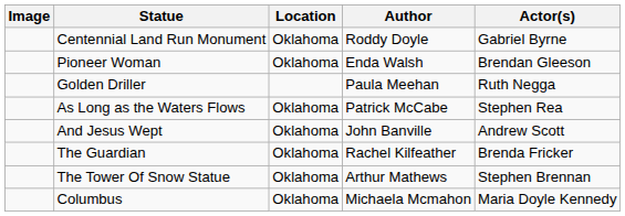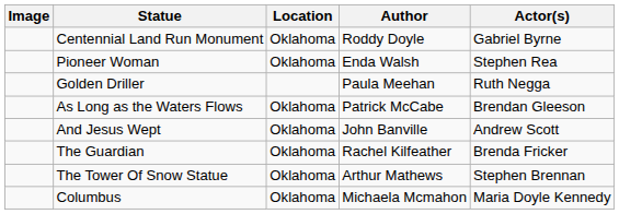 <table class="wikitable">
 <tr>
 <th>Image</th>
 <th>Statue</th>
 <th>Location</th>
 <th>Author</th>
 <th>Actor(s)</th>
 </tr>
 <tr>
 <td></td>
 <td>Centennial Land Run Monument</td>
 <td>Oklahoma</td>
 <td>Roddy Doyle</td>
 <td>Gabriel Byrne</td>
 </tr>
 <tr>
 <td></td>
 <td>Pioneer Woman</td>
 <td>Oklahoma</td>
 <td>Enda Walsh</td>
-<td>Brendan Gleeson</td>
+<td>Stephen Rea</td>
 </tr>
 <tr>
 <td></td>
 <td>Golden Driller</td>
 <td></td>
 <td>Paula Meehan</td>
 <td>Ruth Negga</td>
 </tr>
 <tr>
 <td></td>
 <td>As Long as the Waters Flows</td>
 <td>Oklahoma</td>
 <td>Patrick McCabe</td>
-<td>Stephen Rea</td>
+<td>Brendan Gleeson</td>
 </tr>
 <tr>
 <td></td>
 <td>And Jesus Wept</td>
 <td>Oklahoma</td>
 <td>John Banville</td>
 <td>Andrew Scott</td>
 </tr>
 <tr>
 <td></td>
 <td>The Guardian</td>
 <td>Oklahoma</td>
 <td>Rachel Kilfeather</td>
 <td>Brenda Fricker</td>
 </tr>
 <tr>
 <td></td>
 <td>The Tower Of Snow Statue</td>
 <td>Oklahoma</td>
 <td>Arthur Mathews</td>
 <td>Stephen Brennan</td>
 </tr>
 <tr>
 <td></td>
 <td>Columbus</td>
 <td>Oklahoma</td>
 <td>Michaela Mcmahon</td>
 <td>Maria Doyle Kennedy</td>
 </tr>
 </table>
